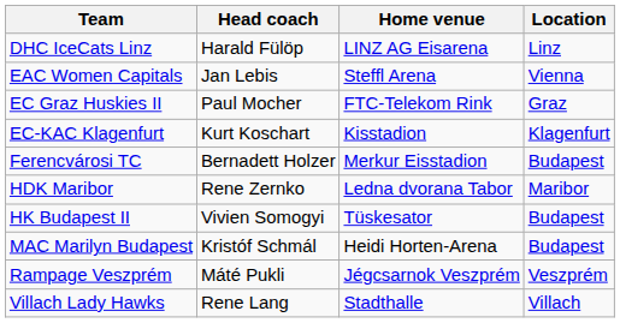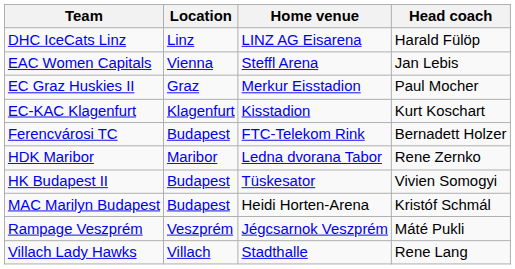 <table class="wikitable sortable" width="" 85%">
 <tr style="background:#efefef;">
 <th>Team</th>
+<th>Location</th>
+<th>Home venue</th>
 <th>Head coach</th>
-<th>Home venue</th>
-<th>Location</th>
 </tr>
 <tr>
 <td><a href='#'>DHC IceCats Linz</a></td>
+<td> <a href='#'>Linz</a></td>
+<td><a href='#'>LINZ AG Eisarena</a></td>
 <td>Harald Fülöp</td>
-<td><a href='#'>LINZ AG Eisarena</a></td>
-<td> <a href='#'>Linz</a></td>
 </tr>
 <tr>
 <td><a href='#'>EAC Women Capitals</a></td>
+<td> <a href='#'>Vienna</a></td>
+<td><a href='#'>Steffl Arena</a></td>
 <td>Jan Lebis</td>
-<td><a href='#'>Steffl Arena</a></td>
-<td> <a href='#'>Vienna</a></td>
 </tr>
 <tr>
 <td><a href='#'>EC Graz Huskies II</a></td>
+<td> <a href='#'>Graz</a></td>
+<td><a href='#'>Merkur Eisstadion</a></td>
 <td>Paul Mocher</td>
-<td><a href='#'>FTC-Telekom Rink</a></td>
-<td> <a href='#'>Graz</a></td>
 </tr>
 <tr>
 <td><a href='#'>EC-KAC Klagenfurt</a></td>
+<td> <a href='#'>Klagenfurt</a></td>
+<td><a href='#'>Kisstadion</a></td>
 <td>Kurt Koschart</td>
-<td><a href='#'>Kisstadion</a></td>
-<td> <a href='#'>Klagenfurt</a></td>
 </tr>
 <tr>
 <td><a href='#'>Ferencvárosi TC</a></td>
+<td> <a href='#'>Budapest</a></td>
+<td><a href='#'>FTC-Telekom Rink</a></td>
 <td>Bernadett Holzer</td>
-<td><a href='#'>Merkur Eisstadion</a></td>
-<td> <a href='#'>Budapest</a></td>
 </tr>
 <tr>
 <td><a href='#'>HDK Maribor</a></td>
+<td> <a href='#'>Maribor</a></td>
+<td><a href='#'>Ledna dvorana Tabor</a></td>
 <td>Rene Zernko</td>
-<td><a href='#'>Ledna dvorana Tabor</a></td>
-<td> <a href='#'>Maribor</a></td>
 </tr>
 <tr>
 <td><a href='#'>HK Budapest II</a></td>
+<td> <a href='#'>Budapest</a></td>
+<td><a href='#'>Tüskesator</a></td>
 <td>Vivien Somogyi</td>
-<td><a href='#'>Tüskesator</a></td>
-<td> <a href='#'>Budapest</a></td>
 </tr>
 <tr>
 <td><a href='#'>MAC Marilyn Budapest</a></td>
+<td> <a href='#'>Budapest</a></td>
+<td>Heidi Horten-Arena</td>
 <td>Kristóf Schmál</td>
-<td>Heidi Horten-Arena</td>
-<td> <a href='#'>Budapest</a></td>
 </tr>
 <tr>
 <td><a href='#'>Rampage Veszprém</a></td>
+<td> <a href='#'>Veszprém</a></td>
+<td><a href='#'>Jégcsarnok Veszprém</a></td>
 <td>Máté Pukli</td>
-<td><a href='#'>Jégcsarnok Veszprém</a></td>
-<td> <a href='#'>Veszprém</a></td>
 </tr>
 <tr>
 <td><a href='#'>Villach Lady Hawks</a></td>
+<td> <a href='#'>Villach</a></td>
+<td><a href='#'>Stadthalle</a></td>
 <td>Rene Lang</td>
-<td><a href='#'>Stadthalle</a></td>
-<td> <a href='#'>Villach</a></td>
 </tr>
 </table>
